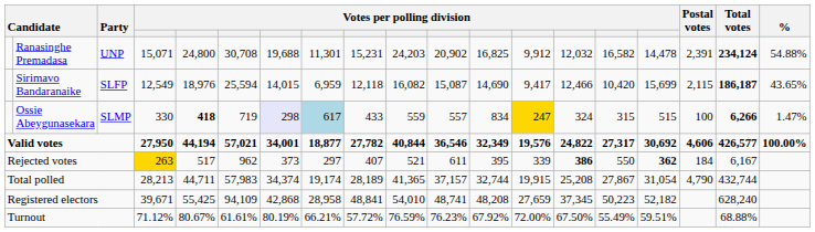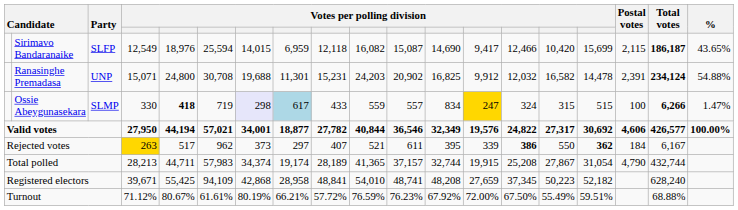 <table class="wikitable" border="1" style="text-align:right;">
 <tr>
 <th style="text-align:left; vertical-align:bottom;" rowspan="2" colspan="2">Candidate</th>
 <th rowspan="2" style="vertical-align:bottom; text-align:left; width:40px;">Party</th>
 <th colspan=13>Votes per polling division</th>
 <th rowspan="2" style="vertical-align:bottom; text-align:center; width:50px;">Postal<br>votes</th>
 <th rowspan="2" style="vertical-align:bottom; text-align:center; width:50px;">Total votes</th>
 <th rowspan="2" style="vertical-align:bottom; text-align:center; width:50px;">%</th>
 </tr>
 <tr>
 <th></th>
 <th></th>
 <th></th>
 <th></th>
 <th></th>
 <th></th>
 <th></th>
 <th></th>
 <th></th>
 <th></th>
 <th></th>
 <th></th>
 <th></th>
 </tr>
 <tr>
 <td bgcolor=> </td>
+<td align=left><a href='#'>Sirimavo Bandaranaike</a></td>
+<td align=left><a href='#'>SLFP</a></td>
+<td>12,549</td>
+<td>18,976</td>
+<td>25,594</td>
+<td>14,015</td>
+<td>6,959</td>
+<td>12,118</td>
+<td>16,082</td>
+<td>15,087</td>
+<td>14,690</td>
+<td>9,417</td>
+<td>12,466</td>
+<td>10,420</td>
+<td>15,699</td>
+<td>2,115</td>
+<td><strong>186,187</strong></td>
+<td>43.65%</td>
+</tr>
+<tr>
+<td bgcolor=> </td>
 <td align=left><a href='#'>Ranasinghe Premadasa</a></td>
 <td align=left><a href='#'>UNP</a></td>
 <td>15,071</td>
 <td>24,800</td>
 <td>30,708</td>
 <td>19,688</td>
 <td>11,301</td>
 <td>15,231</td>
 <td>24,203</td>
 <td>20,902</td>
 <td>16,825</td>
 <td>9,912</td>
 <td>12,032</td>
 <td>16,582</td>
 <td>14,478</td>
 <td>2,391</td>
 <td><strong>234,124</strong></td>
 <td>54.88%</td>
-</tr>
-<tr>
-<td bgcolor=> </td>
-<td align=left><a href='#'>Sirimavo Bandaranaike</a></td>
-<td align=left><a href='#'>SLFP</a></td>
-<td>12,549</td>
-<td>18,976</td>
-<td>25,594</td>
-<td>14,015</td>
-<td>6,959</td>
-<td>12,118</td>
-<td>16,082</td>
-<td>15,087</td>
-<td>14,690</td>
-<td>9,417</td>
-<td>12,466</td>
-<td>10,420</td>
-<td>15,699</td>
-<td>2,115</td>
-<td><strong>186,187</strong></td>
-<td>43.65%</td>
 </tr>
 <tr>
 <td bgcolor=> </td>
 <td align=left><a href='#'>Ossie Abeygunasekara</a></td>
 <td align=left><a href='#'>SLMP</a></td>
 <td>330</td>
 <td><strong>418</strong></td>
 <td>719</td>
 <td style="background: lavender;">298</td>
 <td style="background: lightblue;">617</td>
 <td>433</td>
 <td>559</td>
 <td>557</td>
 <td>834</td>
 <td style="background: gold;">247</td>
 <td>324</td>
 <td>315</td>
 <td>515</td>
 <td>100</td>
 <td><strong>6,266</strong></td>
 <td>1.47%</td>
 </tr>
 <tr>
 <td align=left colspan=3><strong>Valid votes</strong></td>
 <td><strong>27,950</strong></td>
 <td><strong>44,194</strong></td>
 <td><strong>57,021</strong></td>
 <td><strong>34,001</strong></td>
 <td><strong>18,877</strong></td>
 <td><strong>27,782</strong></td>
 <td><strong>40,844</strong></td>
 <td><strong>36,546</strong></td>
 <td><strong>32,349</strong></td>
 <td><strong>19,576</strong></td>
 <td><strong>24,822</strong></td>
 <td><strong>27,317</strong></td>
 <td><strong>30,692</strong></td>
 <td><strong>4,606</strong></td>
 <td><strong>426,577</strong></td>
 <td><strong>100.00%</strong></td>
 </tr>
 <tr>
 <td align=left colspan=3>Rejected votes</td>
 <td style="background: gold;">263</td>
 <td>517</td>
 <td>962</td>
 <td>373</td>
 <td>297</td>
 <td>407</td>
 <td>521</td>
 <td>611</td>
 <td>395</td>
 <td>339</td>
 <td><strong>386</strong></td>
 <td>550</td>
 <td><strong>362</strong></td>
 <td>184</td>
 <td>6,167</td>
 <td></td>
 </tr>
 <tr>
 <td align=left colspan=3>Total polled</td>
 <td>28,213</td>
 <td>44,711</td>
 <td>57,983</td>
 <td>34,374</td>
 <td>19,174</td>
 <td>28,189</td>
 <td>41,365</td>
 <td>37,157</td>
 <td>32,744</td>
 <td>19,915</td>
 <td>25,208</td>
 <td>27,867</td>
 <td>31,054</td>
 <td>4,790</td>
 <td>432,744</td>
 <td></td>
 </tr>
 <tr>
 <td align=left colspan=3>Registered electors</td>
 <td>39,671</td>
 <td>55,425</td>
 <td>94,109</td>
 <td>42,868</td>
 <td>28,958</td>
 <td>48,841</td>
 <td>54,010</td>
 <td>48,741</td>
 <td>48,208</td>
 <td>27,659</td>
 <td>37,345</td>
 <td>50,223</td>
 <td>52,182</td>
 <td></td>
 <td>628,240</td>
 <td></td>
 </tr>
 <tr>
 <td align=left colspan=3>Turnout</td>
 <td>71.12%</td>
 <td>80.67%</td>
 <td>61.61%</td>
 <td>80.19%</td>
 <td>66.21%</td>
 <td>57.72%</td>
 <td>76.59%</td>
 <td>76.23%</td>
 <td>67.92%</td>
 <td>72.00%</td>
 <td>67.50%</td>
 <td>55.49%</td>
 <td>59.51%</td>
 <td></td>
 <td>68.88%</td>
 <td></td>
 </tr>
 </table>
